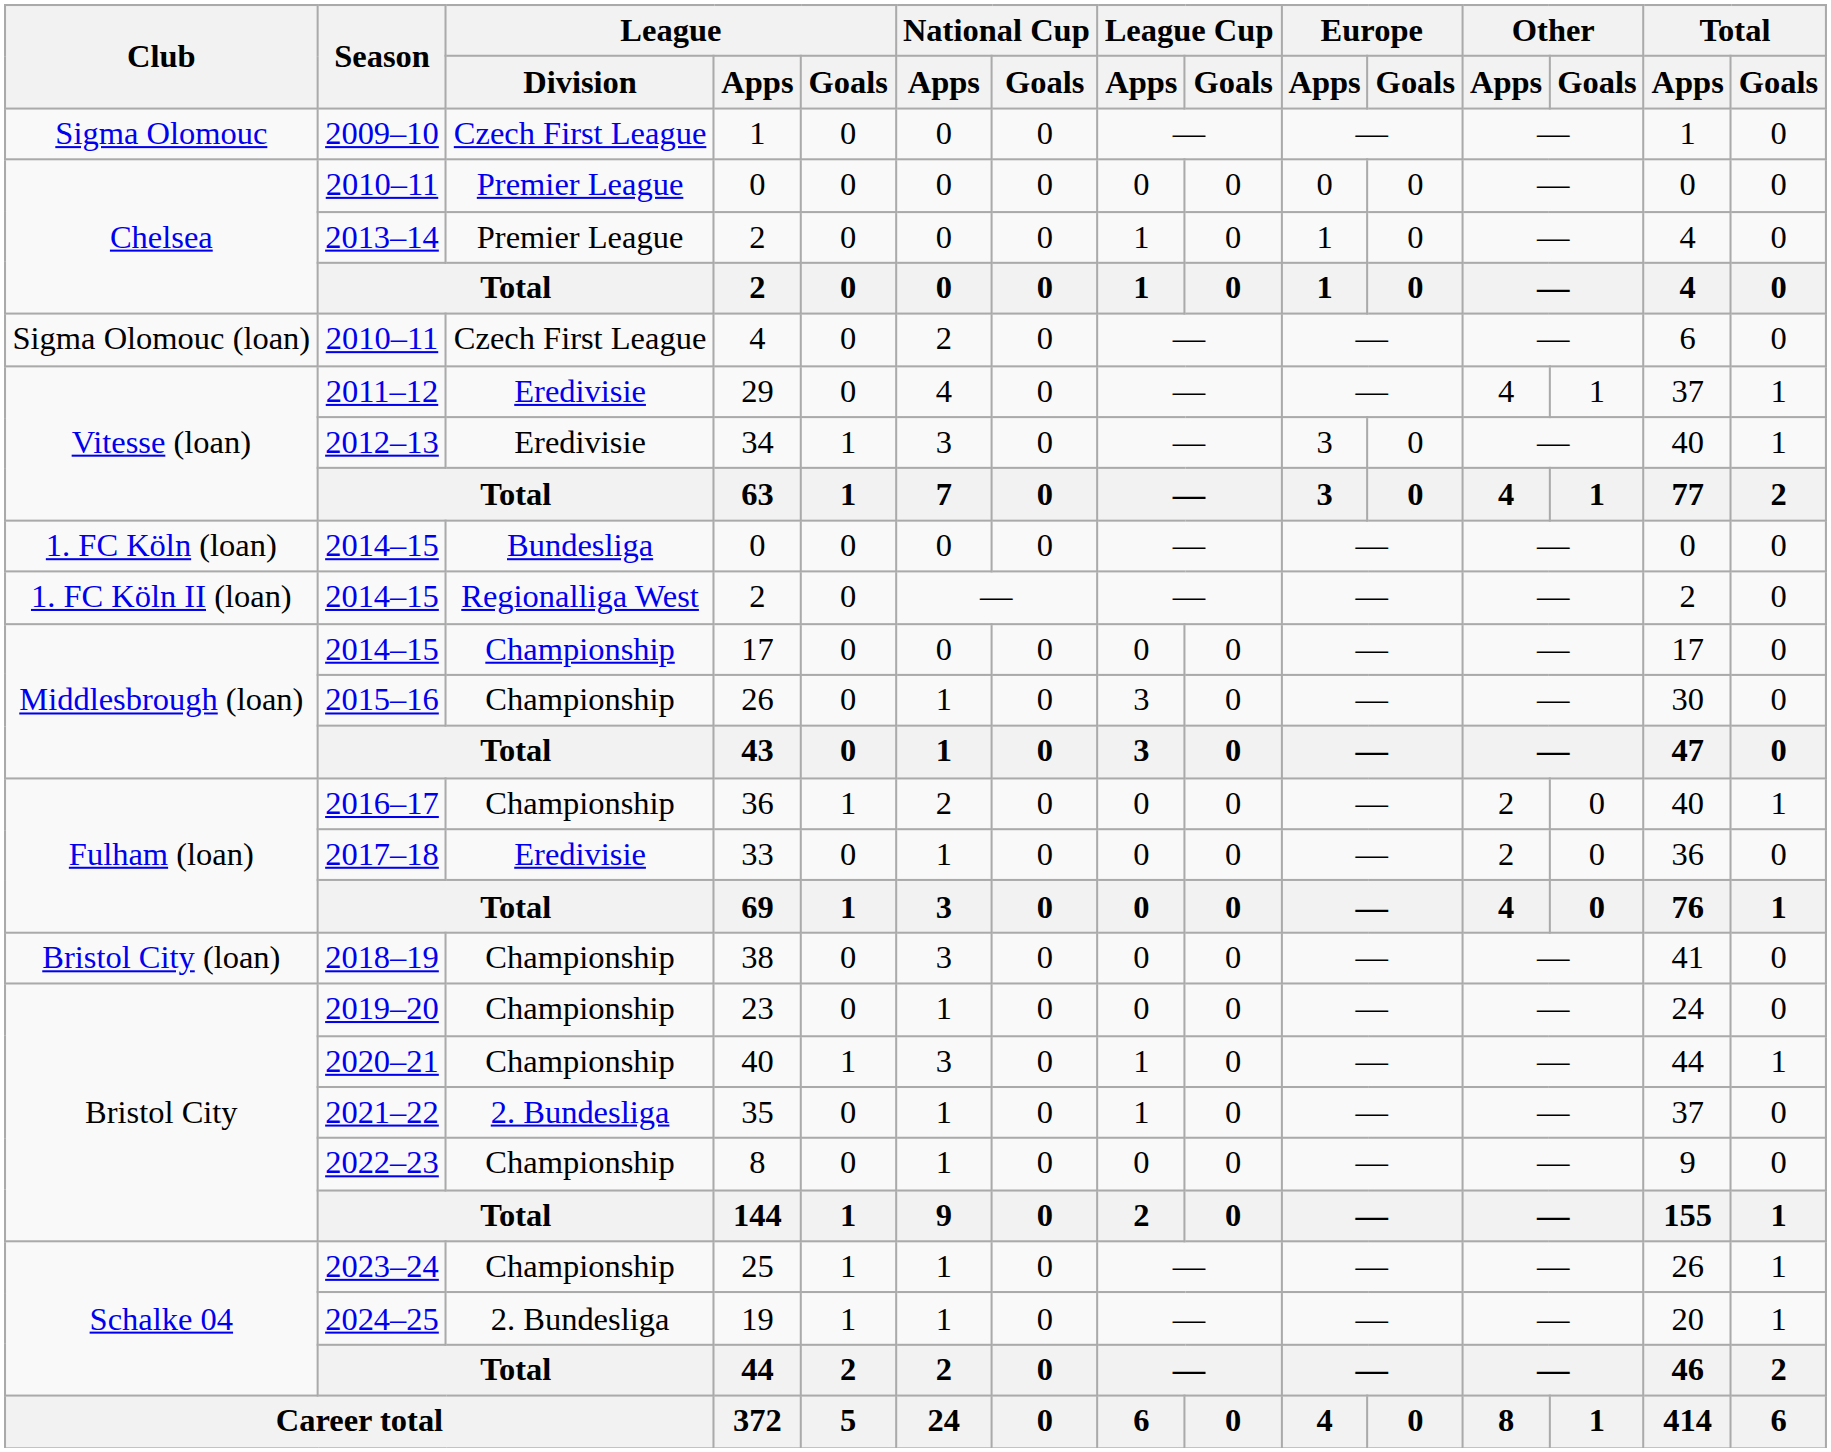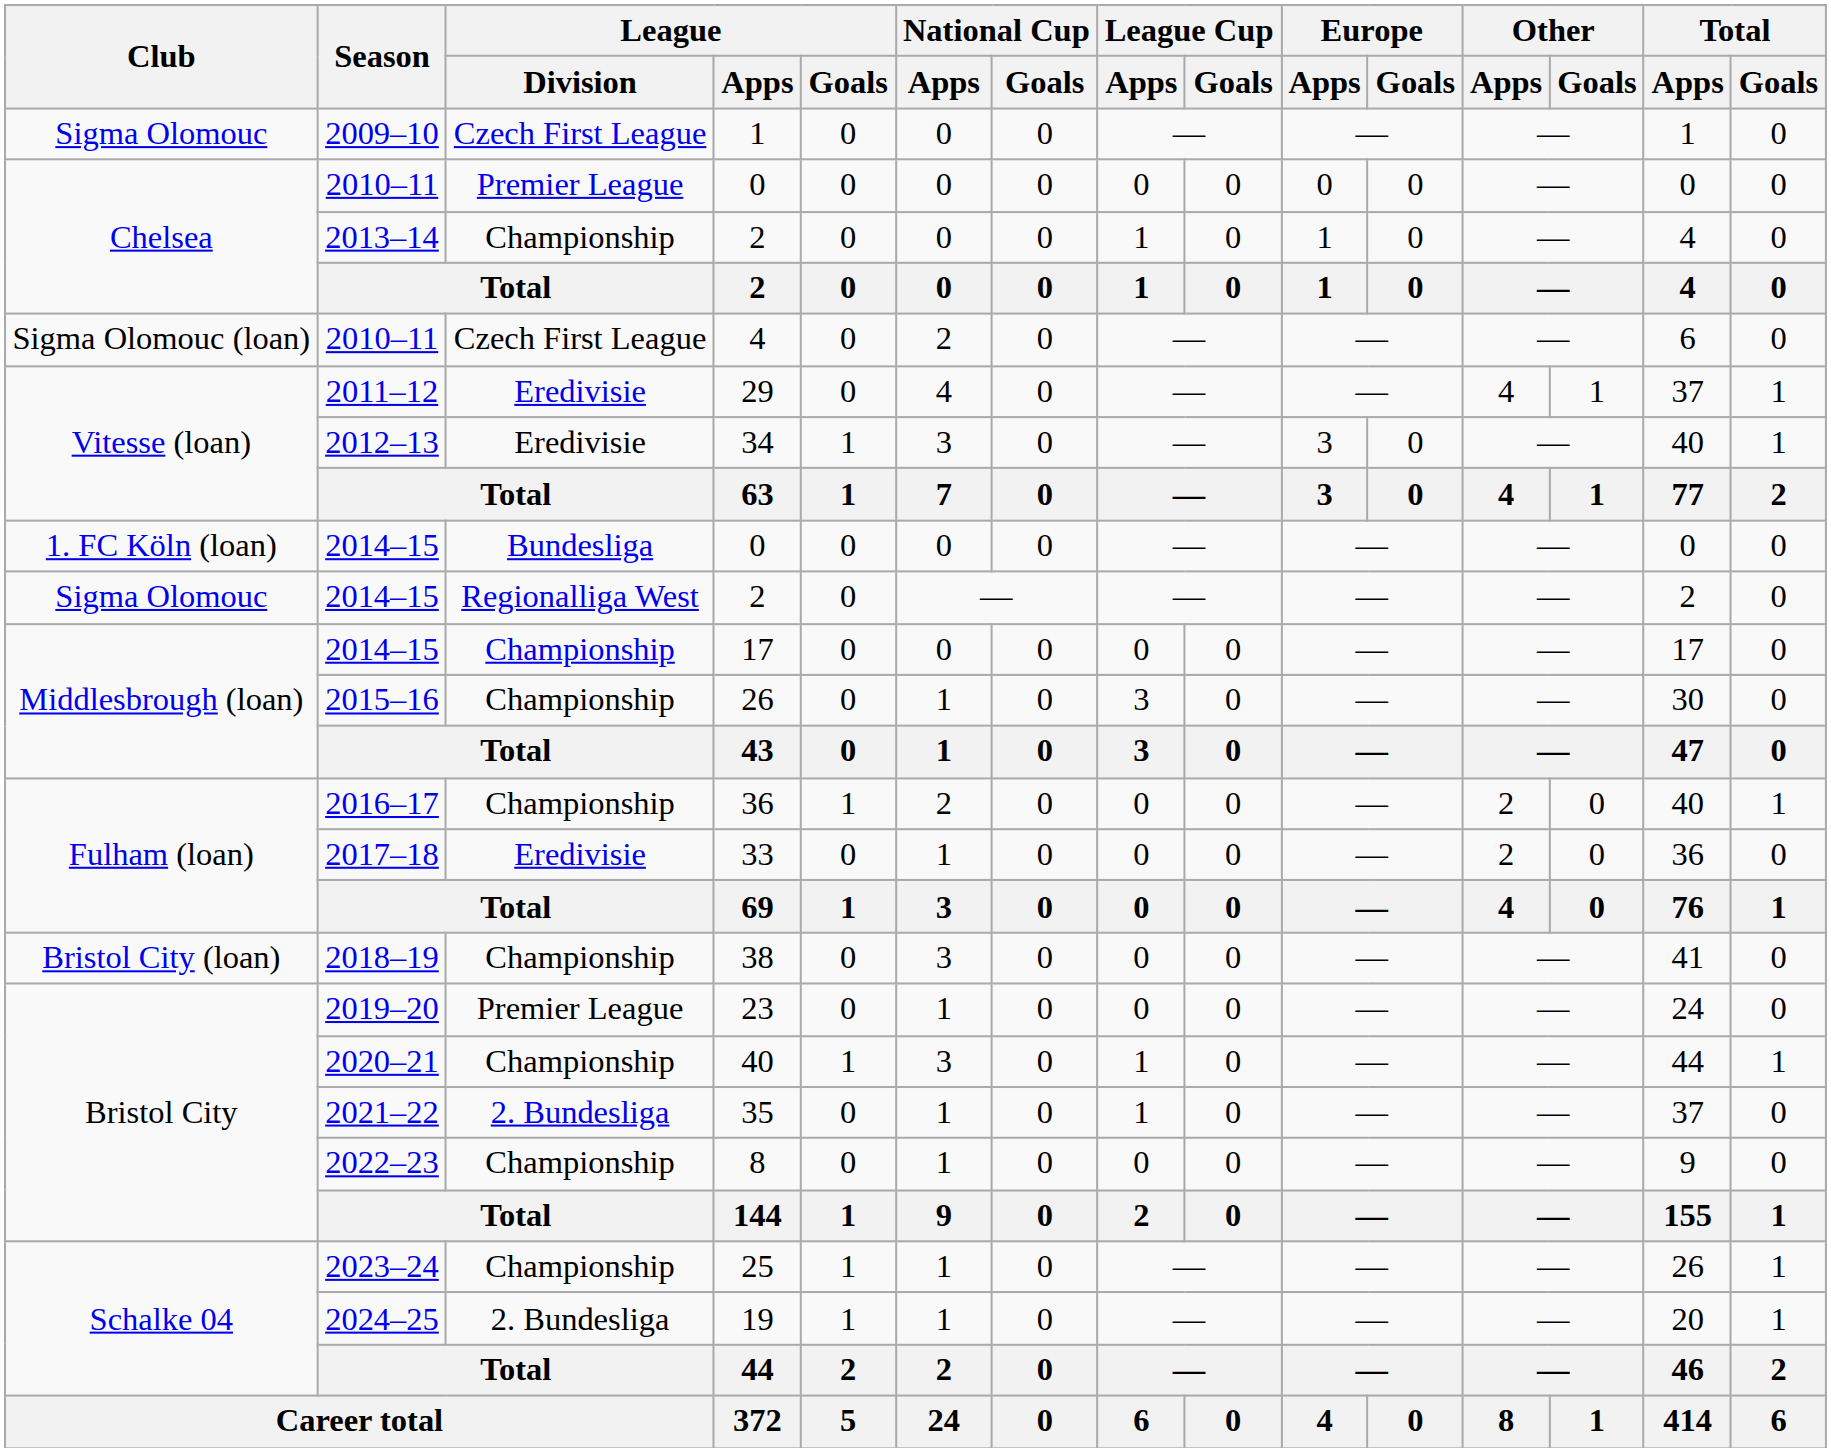 <table class="wikitable nowrap" style="text-align: center">
 <tr>
 <th rowspan="2">Club</th>
 <th rowspan="2">Season</th>
 <th colspan="3">League</th>
 <th colspan="2">National Cup</th>
 <th colspan="2">League Cup</th>
 <th colspan="2">Europe</th>
 <th colspan="2">Other</th>
 <th colspan="2">Total</th>
 </tr>
 <tr>
 <th>Division</th>
 <th>Apps</th>
 <th>Goals</th>
 <th>Apps</th>
 <th>Goals</th>
 <th>Apps</th>
 <th>Goals</th>
 <th>Apps</th>
 <th>Goals</th>
 <th>Apps</th>
 <th>Goals</th>
 <th>Apps</th>
 <th>Goals</th>
 </tr>
 <tr>
 <td><a href='#'>Sigma Olomouc</a></td>
 <td><a href='#'>2009–10</a></td>
 <td><a href='#'>Czech First League</a></td>
 <td>1</td>
 <td>0</td>
 <td>0</td>
 <td>0</td>
 <td colspan=2>—</td>
 <td colspan=2>—</td>
 <td colspan=2>—</td>
 <td>1</td>
 <td>0</td>
 </tr>
 <tr>
 <td rowspan="3"><a href='#'>Chelsea</a></td>
 <td><a href='#'>2010–11</a></td>
 <td><a href='#'>Premier League</a></td>
 <td>0</td>
 <td>0</td>
 <td>0</td>
 <td>0</td>
 <td>0</td>
 <td>0</td>
 <td>0</td>
 <td>0</td>
 <td colspan=2>—</td>
 <td>0</td>
 <td>0</td>
 </tr>
 <tr>
 <td><a href='#'>2013–14</a></td>
-<td>Premier League</td>
+<td>Championship</td>
 <td>2</td>
 <td>0</td>
 <td>0</td>
 <td>0</td>
 <td>1</td>
 <td>0</td>
 <td>1</td>
 <td>0</td>
 <td colspan=2>—</td>
 <td>4</td>
 <td>0</td>
 </tr>
 <tr>
 <th colspan="2">Total</th>
 <th>2</th>
 <th>0</th>
 <th>0</th>
 <th>0</th>
 <th>1</th>
 <th>0</th>
 <th>1</th>
 <th>0</th>
 <th colspan=2>—</th>
 <th>4</th>
 <th>0</th>
 </tr>
 <tr>
 <td>Sigma Olomouc (loan)</td>
 <td><a href='#'>2010–11</a></td>
 <td>Czech First League</td>
 <td>4</td>
 <td>0</td>
 <td>2</td>
 <td>0</td>
 <td colspan=2>—</td>
 <td colspan=2>—</td>
 <td colspan=2>—</td>
 <td>6</td>
 <td>0</td>
 </tr>
 <tr>
 <td rowspan="3"><a href='#'>Vitesse</a> (loan)</td>
 <td><a href='#'>2011–12</a></td>
 <td><a href='#'>Eredivisie</a></td>
 <td>29</td>
 <td>0</td>
 <td>4</td>
 <td>0</td>
 <td colspan=2>—</td>
 <td colspan=2>—</td>
 <td>4</td>
 <td>1</td>
 <td>37</td>
 <td>1</td>
 </tr>
 <tr>
 <td><a href='#'>2012–13</a></td>
 <td>Eredivisie</td>
 <td>34</td>
 <td>1</td>
 <td>3</td>
 <td>0</td>
 <td colspan=2>—</td>
 <td>3</td>
 <td>0</td>
 <td colspan=2>—</td>
 <td>40</td>
 <td>1</td>
 </tr>
 <tr>
 <th colspan="2">Total</th>
 <th>63</th>
 <th>1</th>
 <th>7</th>
 <th>0</th>
 <th colspan=2>—</th>
 <th>3</th>
 <th>0</th>
 <th>4</th>
 <th>1</th>
 <th>77</th>
 <th>2</th>
 </tr>
 <tr>
 <td><a href='#'>1. FC Köln</a> (loan)</td>
 <td><a href='#'>2014–15</a></td>
 <td><a href='#'>Bundesliga</a></td>
 <td>0</td>
 <td>0</td>
 <td>0</td>
 <td>0</td>
 <td colspan=2>—</td>
 <td colspan=2>—</td>
 <td colspan=2>—</td>
 <td>0</td>
 <td>0</td>
 </tr>
 <tr>
-<td><a href='#'>1. FC Köln II</a> (loan)</td>
+<td><a href='#'>Sigma Olomouc</a></td>
 <td><a href='#'>2014–15</a></td>
 <td><a href='#'>Regionalliga West</a></td>
 <td>2</td>
 <td>0</td>
 <td colspan=2>—</td>
 <td colspan=2>—</td>
 <td colspan=2>—</td>
 <td colspan=2>—</td>
 <td>2</td>
 <td>0</td>
 </tr>
 <tr>
 <td rowspan="3"><a href='#'>Middlesbrough</a> (loan)</td>
 <td><a href='#'>2014–15</a></td>
 <td><a href='#'>Championship</a></td>
 <td>17</td>
 <td>0</td>
 <td>0</td>
 <td>0</td>
 <td>0</td>
 <td>0</td>
 <td colspan=2>—</td>
 <td colspan=2>—</td>
 <td>17</td>
 <td>0</td>
 </tr>
 <tr>
 <td><a href='#'>2015–16</a></td>
 <td>Championship</td>
 <td>26</td>
 <td>0</td>
 <td>1</td>
 <td>0</td>
 <td>3</td>
 <td>0</td>
 <td colspan=2>—</td>
 <td colspan=2>—</td>
 <td>30</td>
 <td>0</td>
 </tr>
 <tr>
 <th colspan="2">Total</th>
 <th>43</th>
 <th>0</th>
 <th>1</th>
 <th>0</th>
 <th>3</th>
 <th>0</th>
 <th colspan=2>—</th>
 <th colspan=2>—</th>
 <th>47</th>
 <th>0</th>
 </tr>
 <tr>
 <td rowspan="3"><a href='#'>Fulham</a> (loan)</td>
 <td><a href='#'>2016–17</a></td>
 <td>Championship</td>
 <td>36</td>
 <td>1</td>
 <td>2</td>
 <td>0</td>
 <td>0</td>
 <td>0</td>
 <td colspan=2>—</td>
 <td>2</td>
 <td>0</td>
 <td>40</td>
 <td>1</td>
 </tr>
 <tr>
 <td><a href='#'>2017–18</a></td>
 <td><a href='#'>Eredivisie</a></td>
 <td>33</td>
 <td>0</td>
 <td>1</td>
 <td>0</td>
 <td>0</td>
 <td>0</td>
 <td colspan=2>—</td>
 <td>2</td>
 <td>0</td>
 <td>36</td>
 <td>0</td>
 </tr>
 <tr>
 <th colspan="2">Total</th>
 <th>69</th>
 <th>1</th>
 <th>3</th>
 <th>0</th>
 <th>0</th>
 <th>0</th>
 <th colspan=2>—</th>
 <th>4</th>
 <th>0</th>
 <th>76</th>
 <th>1</th>
 </tr>
 <tr>
 <td><a href='#'>Bristol City</a> (loan)</td>
 <td><a href='#'>2018–19</a></td>
 <td>Championship</td>
 <td>38</td>
 <td>0</td>
 <td>3</td>
 <td>0</td>
 <td>0</td>
 <td>0</td>
 <td colspan=2>—</td>
 <td colspan=2>—</td>
 <td>41</td>
 <td>0</td>
 </tr>
 <tr>
 <td rowspan="5">Bristol City</td>
 <td><a href='#'>2019–20</a></td>
-<td>Championship</td>
+<td>Premier League</td>
 <td>23</td>
 <td>0</td>
 <td>1</td>
 <td>0</td>
 <td>0</td>
 <td>0</td>
 <td colspan=2>—</td>
 <td colspan=2>—</td>
 <td>24</td>
 <td>0</td>
 </tr>
 <tr>
 <td><a href='#'>2020–21</a></td>
 <td>Championship</td>
 <td>40</td>
 <td>1</td>
 <td>3</td>
 <td>0</td>
 <td>1</td>
 <td>0</td>
 <td colspan=2>—</td>
 <td colspan=2>—</td>
 <td>44</td>
 <td>1</td>
 </tr>
 <tr>
 <td><a href='#'>2021–22</a></td>
 <td><a href='#'>2. Bundesliga</a></td>
 <td>35</td>
 <td>0</td>
 <td>1</td>
 <td>0</td>
 <td>1</td>
 <td>0</td>
 <td colspan=2>—</td>
 <td colspan=2>—</td>
 <td>37</td>
 <td>0</td>
 </tr>
 <tr>
 <td><a href='#'>2022–23</a></td>
 <td>Championship</td>
 <td>8</td>
 <td>0</td>
 <td>1</td>
 <td>0</td>
 <td>0</td>
 <td>0</td>
 <td colspan=2>—</td>
 <td colspan=2>—</td>
 <td>9</td>
 <td>0</td>
 </tr>
 <tr>
 <th colspan="2">Total</th>
 <th>144</th>
 <th>1</th>
 <th>9</th>
 <th>0</th>
 <th>2</th>
 <th>0</th>
 <th colspan="2">—</th>
 <th colspan="2">—</th>
 <th>155</th>
 <th>1</th>
 </tr>
 <tr>
 <td rowspan="3"><a href='#'>Schalke 04</a></td>
 <td><a href='#'>2023–24</a></td>
 <td>Championship</td>
 <td>25</td>
 <td>1</td>
 <td>1</td>
 <td>0</td>
 <td colspan=2>—</td>
 <td colspan=2>—</td>
 <td colspan=2>—</td>
 <td>26</td>
 <td>1</td>
 </tr>
 <tr>
 <td><a href='#'>2024–25</a></td>
 <td>2. Bundesliga</td>
 <td>19</td>
 <td>1</td>
 <td>1</td>
 <td>0</td>
 <td colspan=2>—</td>
 <td colspan=2>—</td>
 <td colspan=2>—</td>
 <td>20</td>
 <td>1</td>
 </tr>
 <tr>
 <th colspan="2">Total</th>
 <th>44</th>
 <th>2</th>
 <th>2</th>
 <th>0</th>
 <th colspan=2>—</th>
 <th colspan="2">—</th>
 <th colspan="2">—</th>
 <th>46</th>
 <th>2</th>
 </tr>
 <tr>
 <th colspan="3">Career total</th>
 <th>372</th>
 <th>5</th>
 <th>24</th>
 <th>0</th>
 <th>6</th>
 <th>0</th>
 <th>4</th>
 <th>0</th>
 <th>8</th>
 <th>1</th>
 <th>414</th>
 <th>6</th>
 </tr>
 </table>
